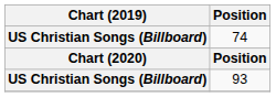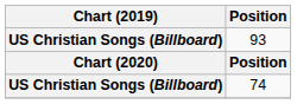 <table class="wikitable plainrowheaders" style="text-align:center">
 <tr>
 <th scope="col">Chart (2019)</th>
 <th scope="col">Position</th>
 </tr>
 <tr>
 <th scope="row">US Christian Songs (<em>Billboard</em>)</th>
-<td>74</td>
+<td>93</td>
 </tr>
 <tr>
 <th scope="col">Chart (2020)</th>
 <th scope="col">Position</th>
 </tr>
 <tr>
 <th scope="row">US Christian Songs (<em>Billboard</em>)</th>
-<td>93</td>
+<td>74</td>
 </tr>
 <tr>
 </tr>
 </table>
